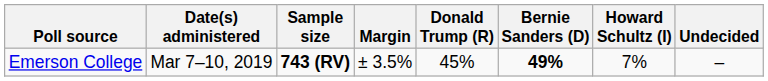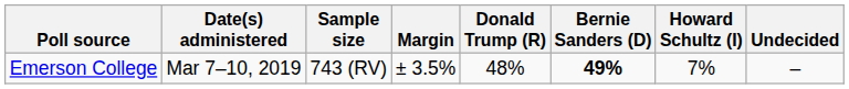 <table class="wikitable" style="font-size:90%;text-align:center;">
 <tr valign=bottom style="font-size:90%;">
 <th>Poll source</th>
 <th>Date(s)<br>administered</th>
 <th>Sample<br>size</th>
 <th>Margin<br></th>
 <th>Donald<br>Trump (R)</th>
 <th>Bernie<br>Sanders (D)</th>
 <th>Howard<br>Schultz (I)</th>
 <th>Undecided</th>
 </tr>
 <tr>
 <td style="text-align:left;"><a href='#'>Emerson College</a></td>
 <td>Mar 7–10, 2019</td>
-<td><strong>743 (RV)</strong></td>
+<td>743 (RV)</td>
 <td>± 3.5%</td>
-<td>45%</td>
+<td>48%</td>
 <td><strong>49%</strong></td>
 <td>7%</td>
 <td>–</td>
 </tr>
 </table>
